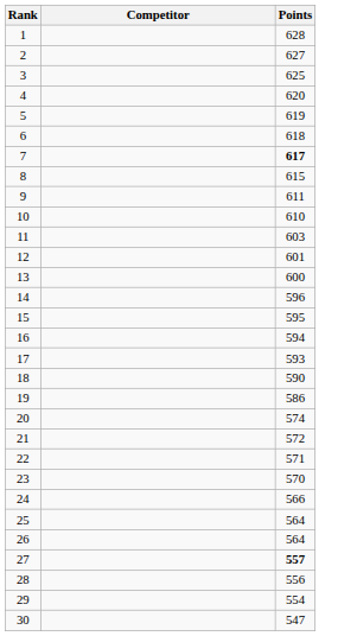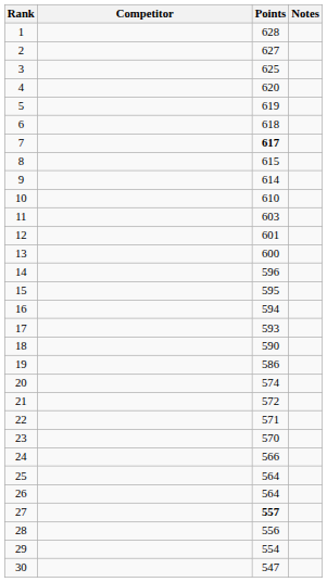 <table class="wikitable" style="text-align:center">
 <tr>
 <th>Rank</th>
 <th style="width:18em">Competitor</th>
 <th>Points</th>
+<th>Notes</th>
 </tr>
 <tr>
 <td>1</td>
 <td style="text-align:left"></td>
 <td>628</td>
+<td></td>
 </tr>
 <tr>
 <td>2</td>
 <td style="text-align:left"></td>
 <td>627</td>
+<td></td>
 </tr>
 <tr>
 <td>3</td>
 <td style="text-align:left"></td>
 <td>625</td>
+<td></td>
 </tr>
 <tr>
 <td>4</td>
 <td style="text-align:left"></td>
 <td>620</td>
+<td></td>
 </tr>
 <tr>
 <td>5</td>
 <td style="text-align:left"></td>
 <td>619</td>
+<td></td>
 </tr>
 <tr>
 <td>6</td>
 <td style="text-align:left"></td>
 <td>618</td>
+<td></td>
 </tr>
 <tr>
 <td>7</td>
 <td style="text-align:left"></td>
 <td><strong>617</strong></td>
+<td></td>
 </tr>
 <tr>
 <td>8</td>
 <td style="text-align:left"></td>
 <td>615</td>
+<td></td>
 </tr>
 <tr>
 <td>9</td>
 <td style="text-align:left"></td>
-<td>611</td>
+<td>614</td>
+<td></td>
 </tr>
 <tr>
 <td>10</td>
 <td style="text-align:left"></td>
 <td>610</td>
+<td></td>
 </tr>
 <tr>
 <td>11</td>
 <td style="text-align:left"></td>
 <td>603</td>
+<td></td>
 </tr>
 <tr>
 <td>12</td>
 <td style="text-align:left"></td>
 <td>601</td>
+<td></td>
 </tr>
 <tr>
 <td>13</td>
 <td style="text-align:left"></td>
 <td>600</td>
+<td></td>
 </tr>
 <tr>
 <td>14</td>
 <td style="text-align:left"></td>
 <td>596</td>
+<td></td>
 </tr>
 <tr>
 <td>15</td>
 <td style="text-align:left"></td>
 <td>595</td>
+<td></td>
 </tr>
 <tr>
 <td>16</td>
 <td style="text-align:left"></td>
 <td>594</td>
+<td></td>
 </tr>
 <tr>
 <td>17</td>
 <td style="text-align:left"></td>
 <td>593</td>
+<td></td>
 </tr>
 <tr>
 <td>18</td>
 <td style="text-align:left"></td>
 <td>590</td>
+<td></td>
 </tr>
 <tr>
 <td>19</td>
 <td style="text-align:left"></td>
 <td>586</td>
+<td></td>
 </tr>
 <tr>
 <td>20</td>
 <td style="text-align:left"></td>
 <td>574</td>
+<td></td>
 </tr>
 <tr>
 <td>21</td>
 <td style="text-align:left"></td>
 <td>572</td>
+<td></td>
 </tr>
 <tr>
 <td>22</td>
 <td style="text-align:left"></td>
 <td>571</td>
+<td></td>
 </tr>
 <tr>
 <td>23</td>
 <td style="text-align:left"></td>
 <td>570</td>
+<td></td>
 </tr>
 <tr>
 <td>24</td>
 <td style="text-align:left"></td>
 <td>566</td>
+<td></td>
 </tr>
 <tr>
 <td>25</td>
 <td style="text-align:left"></td>
 <td>564</td>
+<td></td>
 </tr>
 <tr>
 <td>26</td>
 <td style="text-align:left"></td>
 <td>564</td>
+<td></td>
 </tr>
 <tr>
 <td>27</td>
 <td style="text-align:left"></td>
 <td><strong>557</strong></td>
+<td></td>
 </tr>
 <tr>
 <td>28</td>
 <td style="text-align:left"></td>
 <td>556</td>
+<td></td>
 </tr>
 <tr>
 <td>29</td>
 <td style="text-align:left"></td>
 <td>554</td>
+<td></td>
 </tr>
 <tr>
 <td>30</td>
 <td style="text-align:left"></td>
 <td>547</td>
+<td></td>
 </tr>
 </table>
